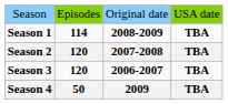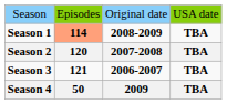 <table class="wikitable" style="text-align:center">
 <tr>
 <td bgcolor="#87CEFA">Season</td>
 <td bgcolor="#87CETA">Episodes</td>
 <td bgcolor="#87CEFA">Original date</td>
 <td bgcolor="#87CETA">USA date</td>
 </tr>
 <tr>
 <td><strong>Season 1</strong></td>
-<td><strong>114</strong></td>
+<td style="background: lightsalmon;"><strong>114</strong></td>
 <td><strong>2008-2009</strong></td>
 <td><strong>TBA</strong></td>
 </tr>
 <tr>
 <th>Season 2</th>
 <th>120</th>
 <th>2007-2008</th>
 <th>TBA</th>
 </tr>
 <tr>
 <td><strong>Season 3</strong></td>
-<td><strong>120</strong></td>
+<td><strong>121</strong></td>
 <td><strong>2006-2007</strong></td>
 <td><strong>TBA</strong></td>
 </tr>
 <tr>
 <th>Season 4</th>
 <th>50</th>
 <th>2009</th>
 <th>TBA</th>
 </tr>
 </table>
